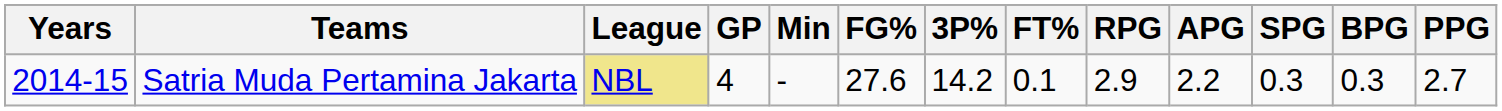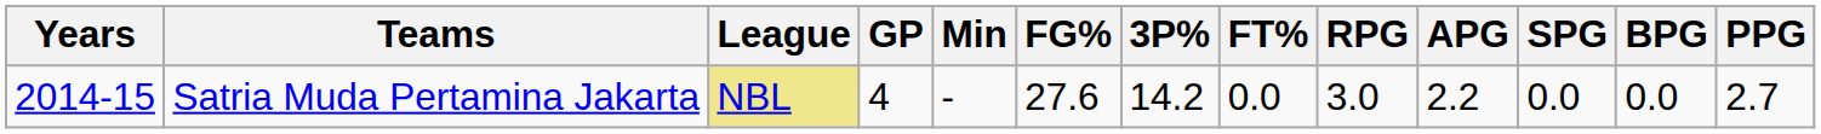 <table class="wikitable sortable">
 <tr>
 <th>Years</th>
 <th>Teams</th>
 <th>League</th>
 <th>GP</th>
 <th>Min</th>
 <th>FG%</th>
 <th>3P%</th>
 <th>FT%</th>
 <th>RPG</th>
 <th>APG</th>
 <th>SPG</th>
 <th>BPG</th>
 <th>PPG</th>
 </tr>
 <tr>
 <td><a href='#'>2014-15</a></td>
 <td rowspan="4"><a href='#'>Satria Muda Pertamina Jakarta</a></td>
 <td style="background: khaki;"><a href='#'>NBL</a></td>
 <td>4</td>
 <td>-</td>
 <td>27.6</td>
 <td>14.2</td>
-<td>0.1</td>
-<td>2.9</td>
+<td>0.0</td>
+<td>3.0</td>
 <td>2.2</td>
-<td>0.3</td>
-<td>0.3</td>
+<td>0.0</td>
+<td>0.0</td>
 <td>2.7</td>
 </tr>
 </table>
